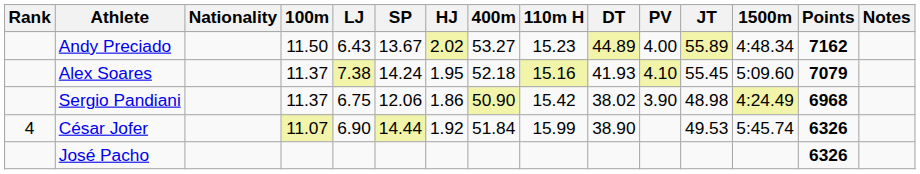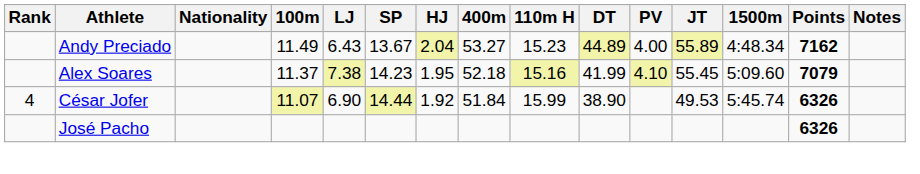 <table class="wikitable sortable" style=" text-align:center;">
 <tr>
 <th>Rank</th>
 <th>Athlete</th>
 <th>Nationality</th>
 <th>100m</th>
 <th>LJ</th>
 <th>SP</th>
 <th>HJ</th>
 <th>400m</th>
 <th>110m H</th>
 <th>DT</th>
 <th>PV</th>
 <th>JT</th>
 <th>1500m</th>
 <th>Points</th>
 <th>Notes</th>
 </tr>
 <tr>
 <td></td>
 <td align=left><a href='#'>Andy Preciado</a></td>
 <td align=left></td>
-<td>11.50</td>
+<td>11.49</td>
 <td>6.43</td>
 <td>13.67</td>
-<td bgcolor=#F2F5A9>2.02</td>
+<td bgcolor=#F2F5A9>2.04</td>
 <td>53.27</td>
 <td>15.23</td>
 <td bgcolor=#F2F5A9>44.89</td>
 <td>4.00</td>
 <td bgcolor=#F2F5A9>55.89</td>
 <td>4:48.34</td>
 <td><strong>7162</strong></td>
 <td></td>
 </tr>
 <tr>
 <td></td>
 <td align=left><a href='#'>Alex Soares</a></td>
 <td align=left></td>
 <td>11.37</td>
 <td bgcolor=#F2F5A9>7.38</td>
-<td>14.24</td>
+<td>14.23</td>
 <td>1.95</td>
 <td>52.18</td>
 <td bgcolor=#F2F5A9>15.16</td>
-<td>41.93</td>
+<td>41.99</td>
 <td bgcolor=#F2F5A9>4.10</td>
 <td>55.45</td>
 <td>5:09.60</td>
 <td><strong>7079</strong></td>
-<td></td>
-</tr>
-<tr>
-<td></td>
-<td align=left><a href='#'>Sergio Pandiani</a></td>
-<td align=left></td>
-<td>11.37</td>
-<td>6.75</td>
-<td>12.06</td>
-<td>1.86</td>
-<td bgcolor=#F2F5A9>50.90</td>
-<td>15.42</td>
-<td>38.02</td>
-<td>3.90</td>
-<td>48.98</td>
-<td bgcolor=#F2F5A9>4:24.49</td>
-<td><strong>6968</strong></td>
 <td></td>
 </tr>
 <tr>
 <td>4</td>
 <td align=left><a href='#'>César Jofer</a></td>
 <td align=left></td>
 <td bgcolor=#F2F5A9>11.07</td>
 <td>6.90</td>
 <td bgcolor=#F2F5A9>14.44</td>
 <td>1.92</td>
 <td>51.84</td>
 <td>15.99</td>
 <td>38.90</td>
 <td></td>
 <td>49.53</td>
 <td>5:45.74</td>
 <td><strong>6326</strong></td>
 <td></td>
 </tr>
 <tr>
 <td></td>
 <td align=left><a href='#'>José Pacho</a></td>
 <td align=left></td>
 <td></td>
 <td></td>
 <td></td>
 <td></td>
 <td></td>
 <td></td>
 <td></td>
 <td></td>
 <td></td>
 <td></td>
 <td><strong>6326</strong></td>
 <td></td>
 </tr>
 </table>
